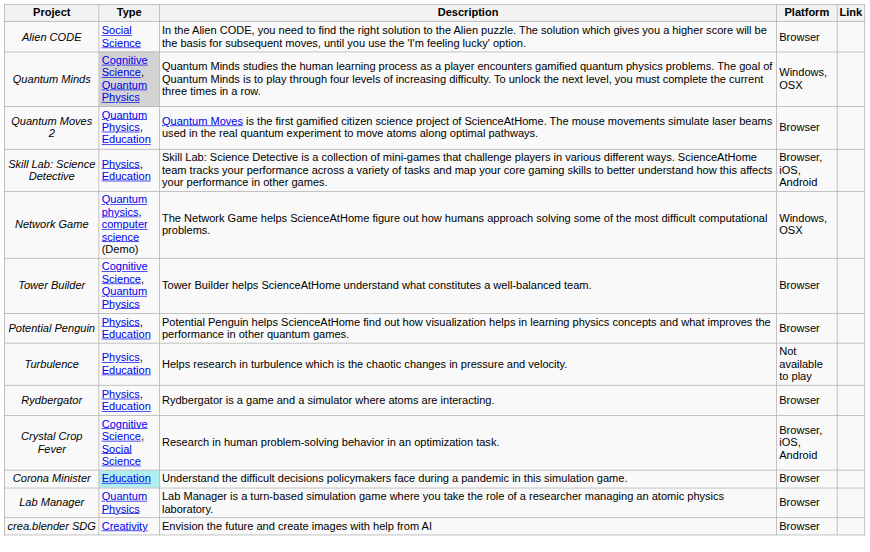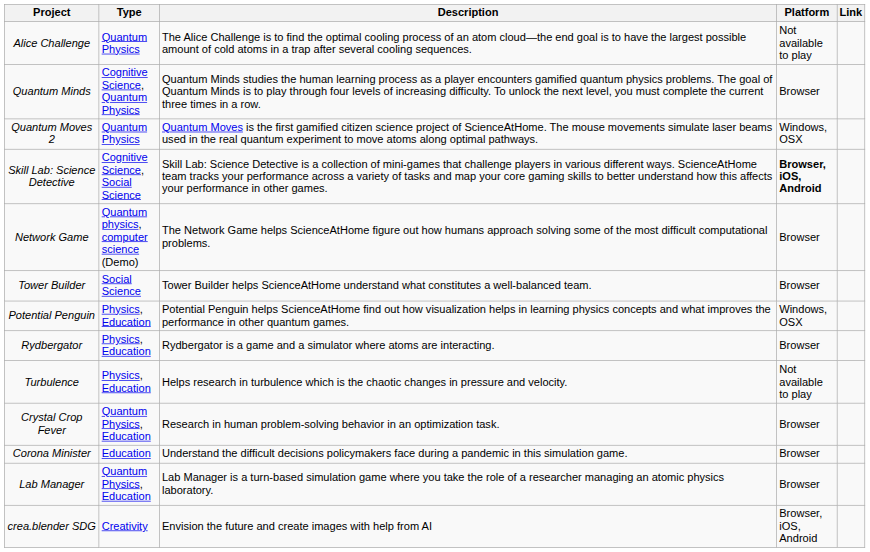 <table class="wikitable sortable">
 <tr>
 <th scope="col" style="width:130px;">Project</th>
 <th scope="col" style="width:80px;">Type</th>
 <th scope="col" class="unsortable">Description</th>
 <th scope="col" style="width:80px;">Platform</th>
 <th scope="col">Link</th>
 </tr>
 <tr>
-<td style="text-align: center;"><em>Alien CODE</em></td>
-<td><a href='#'>Social Science</a></td>
-<td>In the Alien CODE, you need to find the right solution to the Alien puzzle. The solution which gives you a higher score will be the basis for subsequent moves, until you use the 'I'm feeling lucky' option.</td>
+<td style="text-align: center;"><em>Alice Challenge</em></td>
+<td><a href='#'>Quantum Physics</a></td>
+<td>The Alice Challenge is to find the optimal cooling process of an atom cloud—the end goal is to have the largest possible amount of cold atoms in a trap after several cooling sequences.</td>
+<td>Not available to play</td>
+<td></td>
+</tr>
+<tr>
+<td style="text-align: center;"><em>Quantum Minds</em></td>
+<td><a href='#'>Cognitive Science</a>, <a href='#'>Quantum Physics</a></td>
+<td>Quantum Minds studies the human learning process as a player encounters gamified quantum physics problems. The goal of Quantum Minds is to play through four levels of increasing difficulty. To unlock the next level, you must complete the current three times in a row.</td>
 <td>Browser</td>
 <td></td>
 </tr>
 <tr>
-<td style="text-align: center;"><em>Quantum Minds</em></td>
-<td style="background: lightgrey;"><a href='#'>Cognitive Science</a>, <a href='#'>Quantum Physics</a></td>
-<td>Quantum Minds studies the human learning process as a player encounters gamified quantum physics problems. The goal of Quantum Minds is to play through four levels of increasing difficulty. To unlock the next level, you must complete the current three times in a row.</td>
+<td style="text-align: center;"><em>Quantum Moves 2</em></td>
+<td><a href='#'>Quantum Physics</a></td>
+<td><a href='#'>Quantum Moves</a> is the first gamified citizen science project of ScienceAtHome. The mouse movements simulate laser beams used in the real quantum experiment to move atoms along optimal pathways.</td>
 <td>Windows, OSX</td>
 <td></td>
 </tr>
 <tr>
-<td style="text-align: center;"><em>Quantum Moves 2</em></td>
-<td><a href='#'>Quantum Physics</a>, <a href='#'>Education</a></td>
-<td><a href='#'>Quantum Moves</a> is the first gamified citizen science project of ScienceAtHome. The mouse movements simulate laser beams used in the real quantum experiment to move atoms along optimal pathways.</td>
-<td>Browser</td>
-<td></td>
-</tr>
-<tr>
 <td style="text-align: center;"><em>Skill Lab: Science Detective</em></td>
-<td><a href='#'>Physics</a>, <a href='#'>Education</a></td>
+<td><a href='#'>Cognitive Science</a>, <a href='#'>Social Science</a></td>
 <td>Skill Lab: Science Detective is a collection of mini-games that challenge players in various different ways. ScienceAtHome team tracks your performance across a variety of tasks and map your core gaming skills to better understand how this affects your performance in other games.</td>
-<td>Browser, iOS, Android</td>
+<td><strong>Browser, iOS, Android</strong></td>
 <td></td>
 </tr>
 <tr>
 <td style="text-align: center;"><em>Network Game</em></td>
 <td><a href='#'>Quantum physics</a>, <a href='#'>computer science</a> (Demo)</td>
 <td>The Network Game helps ScienceAtHome figure out how humans approach solving some of the most difficult computational problems.</td>
-<td>Windows, OSX</td>
+<td>Browser</td>
 <td></td>
 </tr>
 <tr>
 <td style="text-align: center;"><em>Tower Builder</em></td>
-<td><a href='#'>Cognitive Science</a>, <a href='#'>Quantum Physics</a></td>
+<td><a href='#'>Social Science</a></td>
 <td>Tower Builder helps ScienceAtHome understand what constitutes a well-balanced team.</td>
 <td>Browser</td>
 <td></td>
 </tr>
 <tr>
 <td style="text-align: center;"><em>Potential Penguin</em></td>
 <td><a href='#'>Physics</a>, <a href='#'>Education</a></td>
 <td>Potential Penguin helps ScienceAtHome find out how visualization helps in learning physics concepts and what improves the performance in other quantum games.</td>
+<td>Windows, OSX</td>
+<td></td>
+</tr>
+<tr>
+<td style="text-align: center;"><em>Rydbergator</em></td>
+<td><a href='#'>Physics</a>, <a href='#'>Education</a></td>
+<td>Rydbergator is a game and a simulator where atoms are interacting.</td>
 <td>Browser</td>
 <td></td>
 </tr>
 <tr>
 <td style="text-align: center;"><em>Turbulence</em></td>
 <td><a href='#'>Physics</a>, <a href='#'>Education</a></td>
 <td>Helps research in turbulence which is the chaotic changes in pressure and velocity.</td>
 <td>Not available to play</td>
 <td></td>
 </tr>
 <tr>
-<td style="text-align: center;"><em>Rydbergator</em></td>
-<td><a href='#'>Physics</a>, <a href='#'>Education</a></td>
-<td>Rydbergator is a game and a simulator where atoms are interacting.</td>
+<td style="text-align: center;"><em>Crystal Crop Fever</em></td>
+<td><a href='#'>Quantum Physics</a>, <a href='#'>Education</a></td>
+<td>Research in human problem-solving behavior in an optimization task.</td>
 <td>Browser</td>
 <td></td>
 </tr>
 <tr>
-<td style="text-align: center;"><em>Crystal Crop Fever</em></td>
-<td><a href='#'>Cognitive Science</a>, <a href='#'>Social Science</a></td>
-<td>Research in human problem-solving behavior in an optimization task.</td>
-<td>Browser, iOS, Android</td>
-<td></td>
-</tr>
-<tr>
 <td style="text-align: center;"><em>Corona Minister</em></td>
-<td style="background: paleturquoise;"><a href='#'>Education</a></td>
+<td><a href='#'>Education</a></td>
 <td>Understand the difficult decisions policymakers face during a pandemic in this simulation game.</td>
 <td>Browser</td>
 <td></td>
 </tr>
 <tr>
 <td style="text-align: center;"><em>Lab Manager</em></td>
-<td><a href='#'>Quantum Physics</a></td>
+<td><a href='#'>Quantum Physics</a>, <a href='#'>Education</a></td>
 <td>Lab Manager is a turn-based simulation game where you take the role of a researcher managing an atomic physics laboratory.</td>
 <td>Browser</td>
 <td></td>
 </tr>
 <tr>
 <td style="text-align: center;"><em>crea.blender SDG</em></td>
 <td><a href='#'>Creativity</a></td>
 <td>Envision the future and create images with help from AI</td>
-<td>Browser</td>
+<td>Browser, iOS, Android</td>
 <td></td>
 </tr>
 </table>
